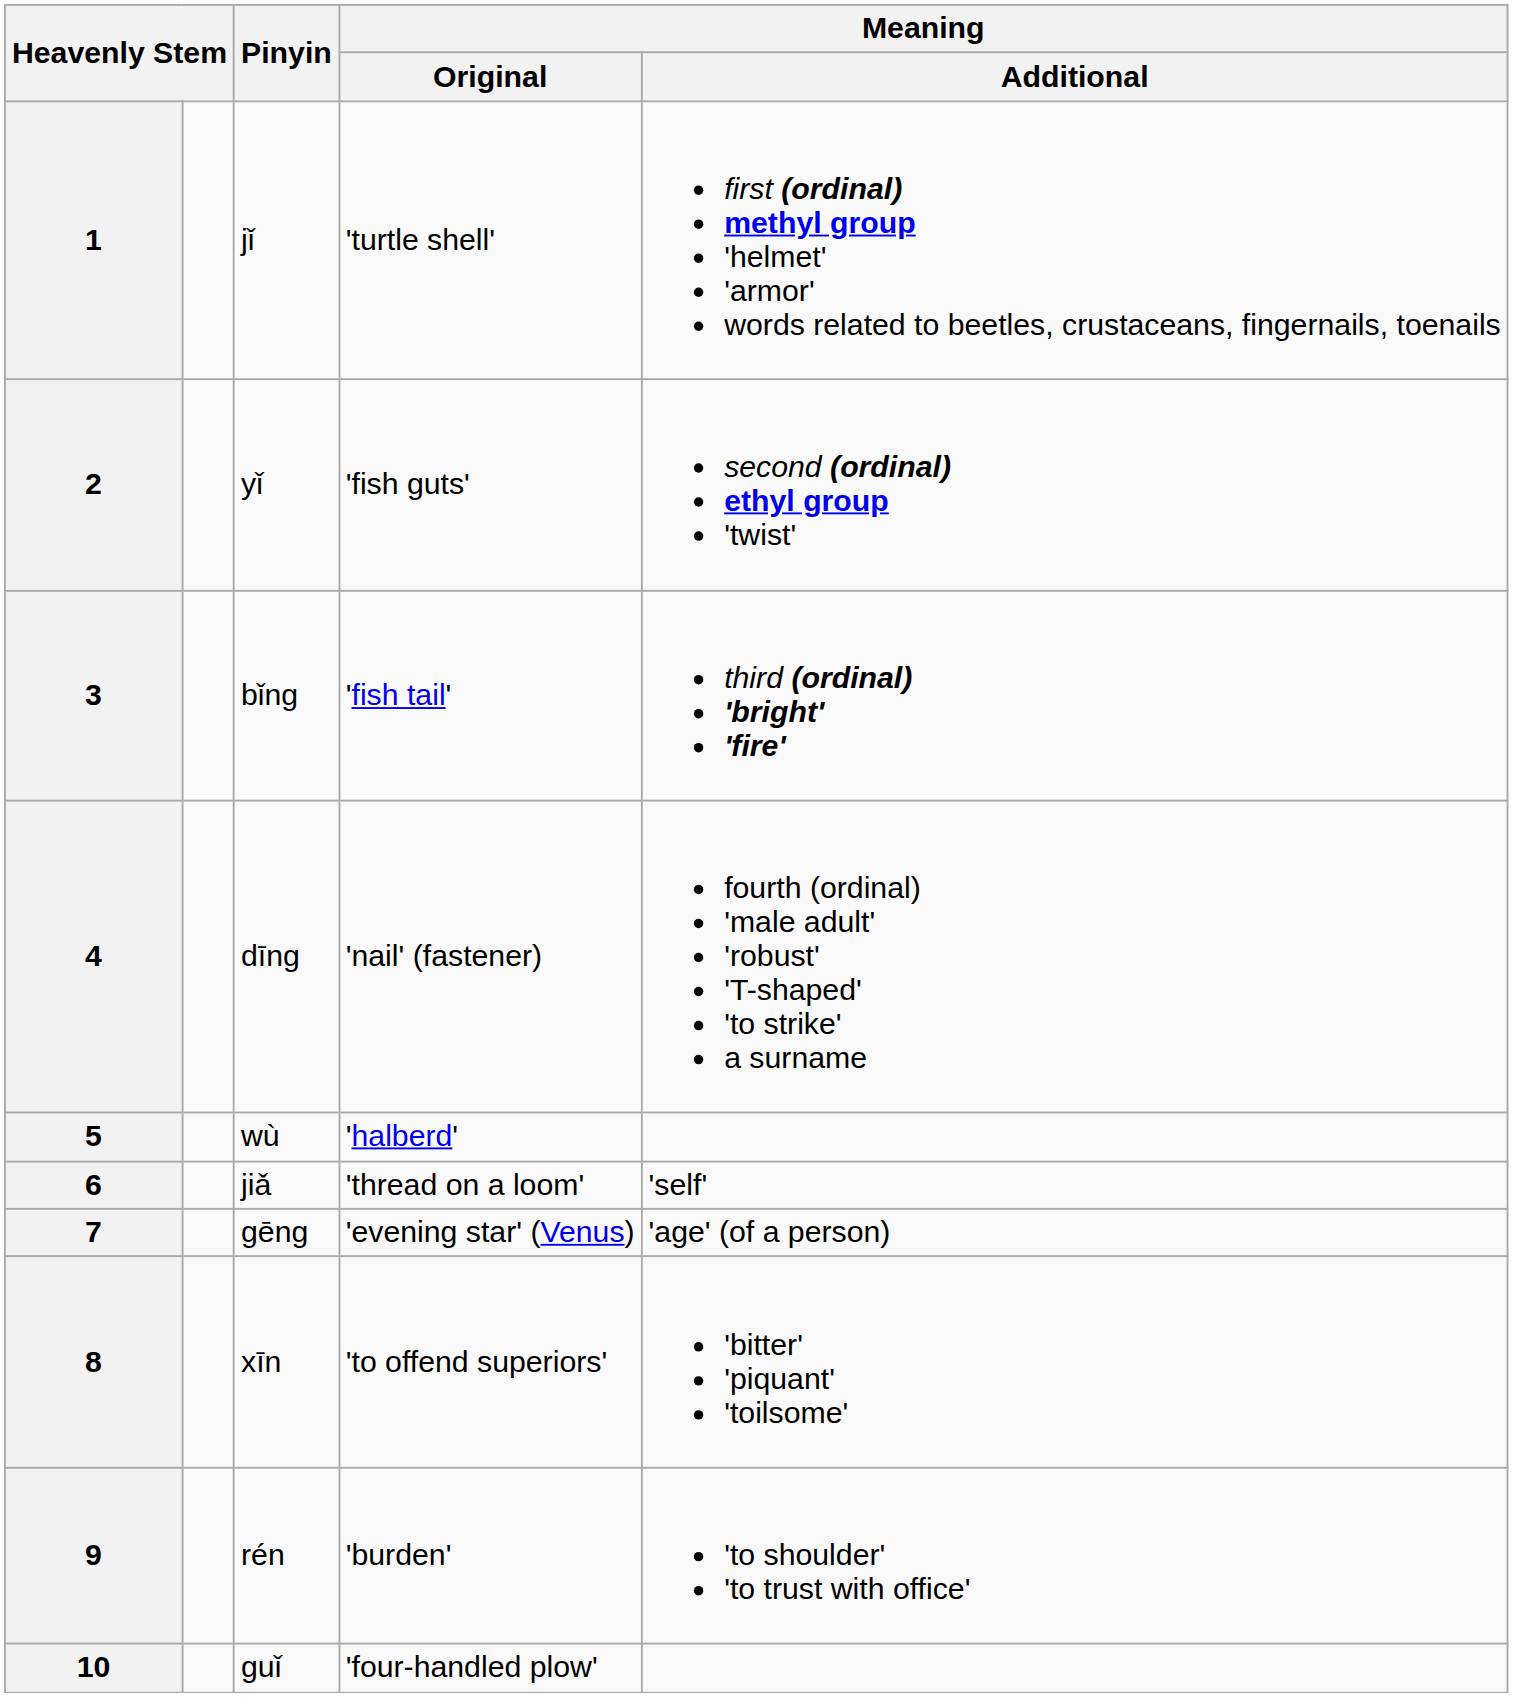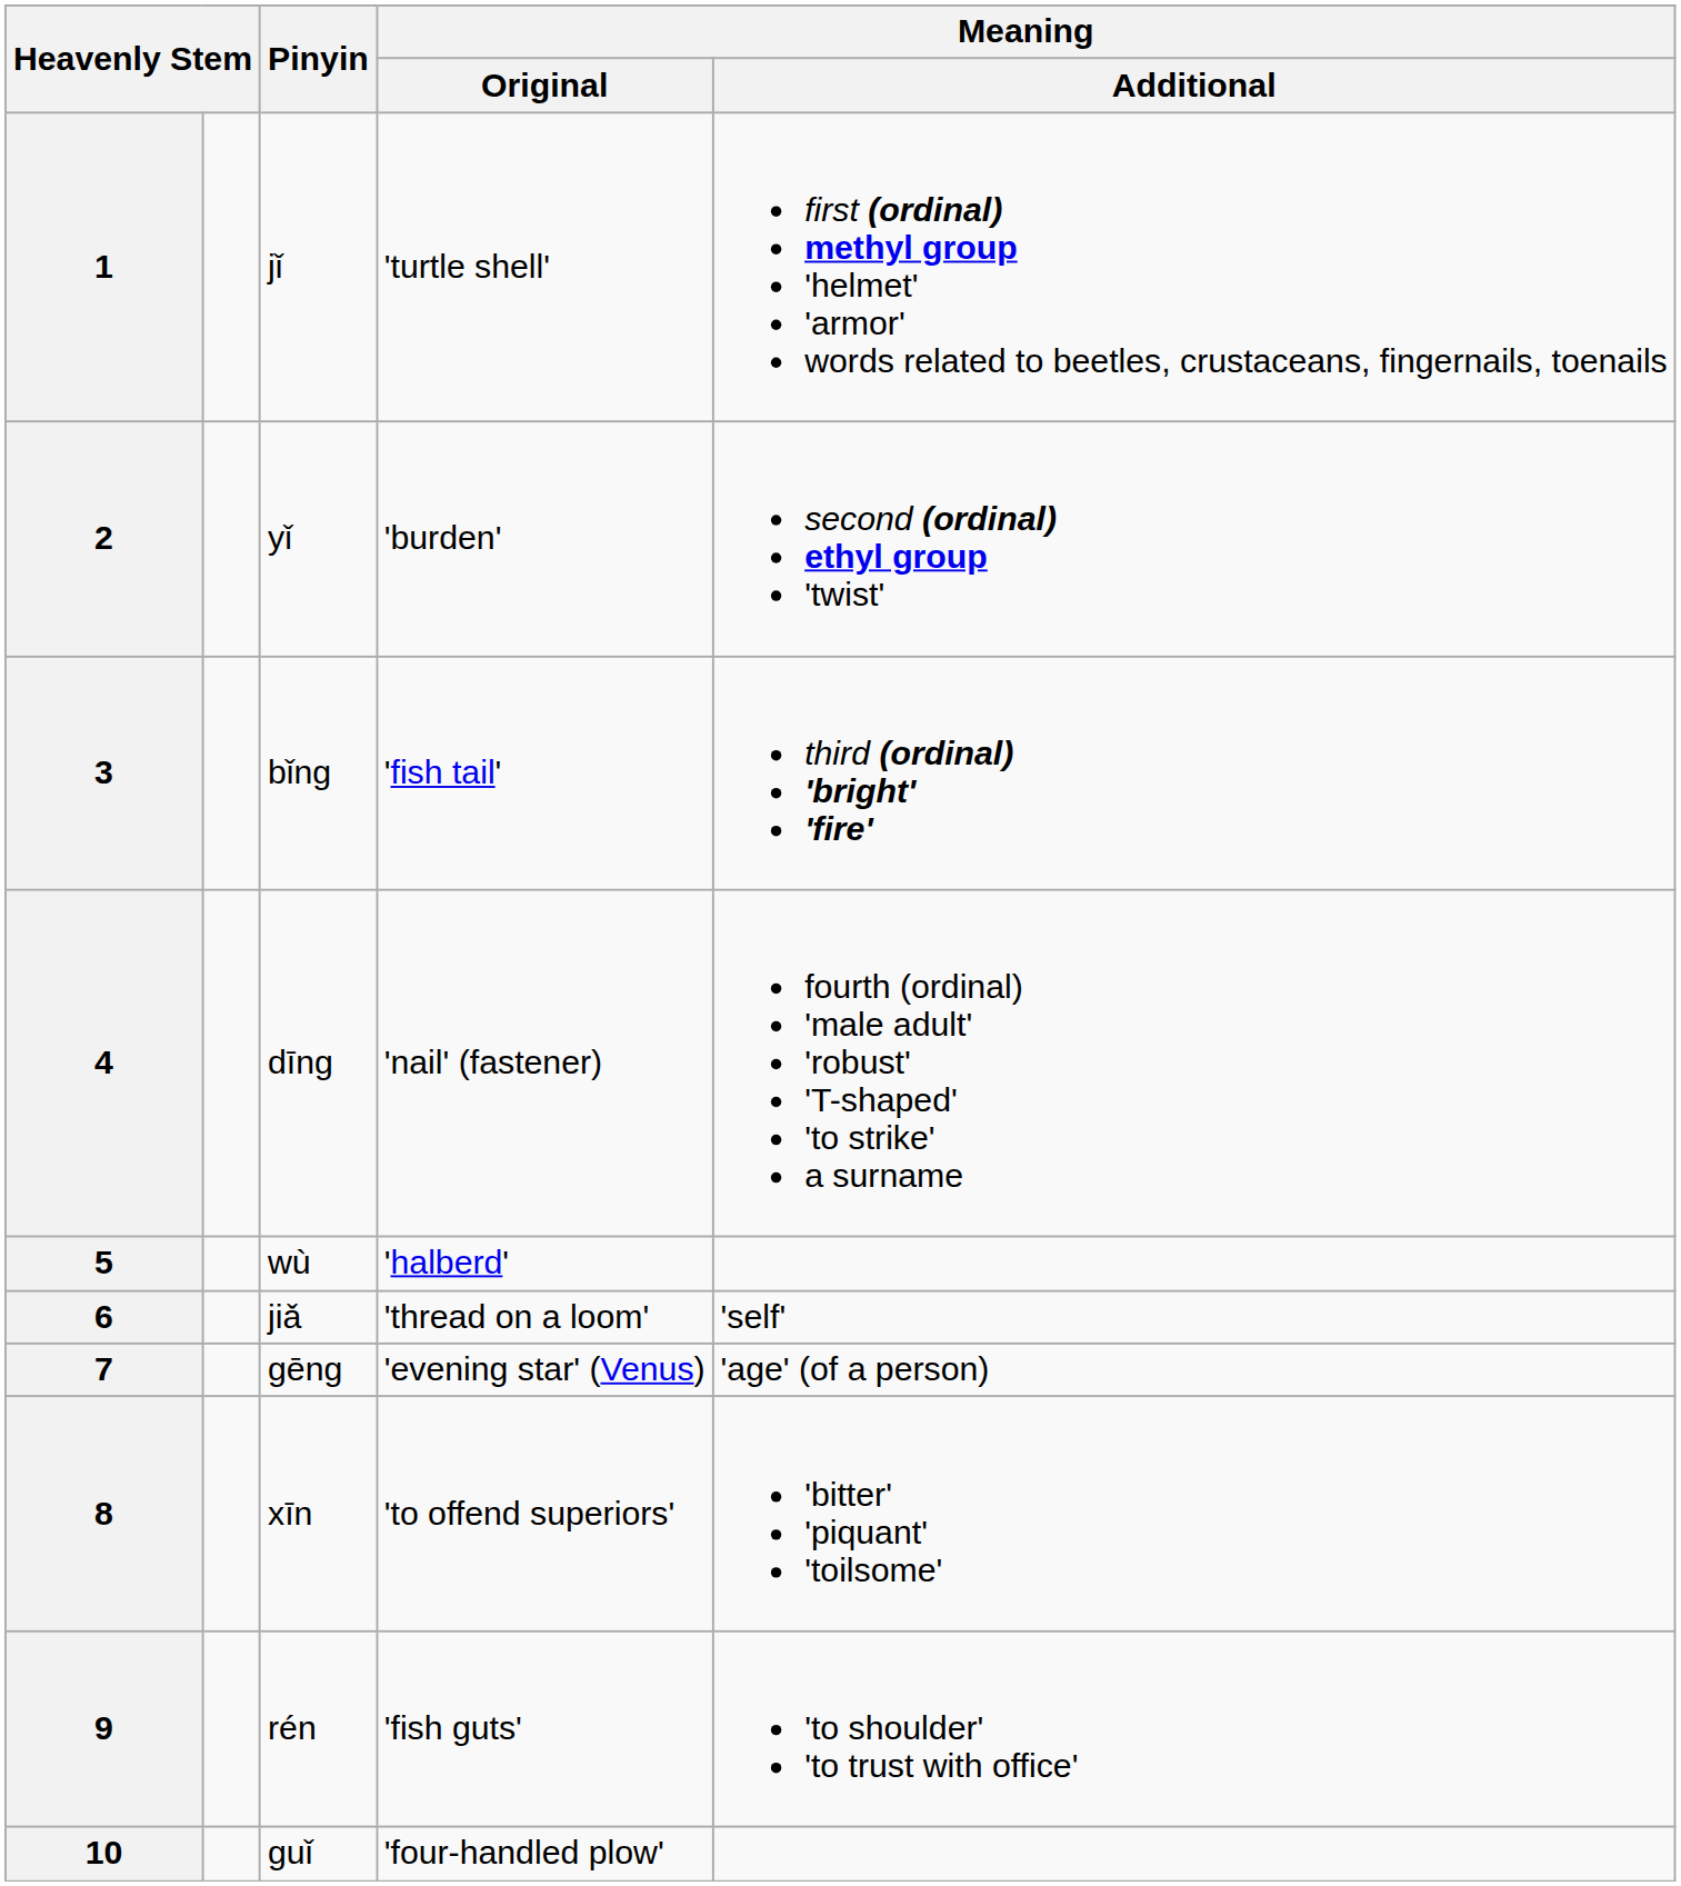 <table class="wikitable" border="1">
 <tr>
 <th scope="col" rowspan="2" colspan="2">Heavenly Stem</th>
 <th rowspan="2">Pinyin</th>
 <th colspan="2" scope="colgroup">Meaning</th>
 </tr>
 <tr>
 <th scope="col">Original</th>
 <th scope="col">Additional</th>
 </tr>
 <tr>
 <th scope="row" style="text-align:center">1</th>
 <td style="text-align:center"></td>
 <td>jǐ</td>
 <td>'turtle shell'</td>
 <td><br><ul><li><em>first<strong> (ordinal)</li><li></em><a href='#'>methyl group</a></strong></li><li>'helmet'</li><li>'armor'</li><li>words related to beetles, crustaceans, fingernails, toenails</li></ul></td>
 </tr>
 <tr>
 <th scope="row" style="text-align:center">2</th>
 <td style="text-align:center"></td>
 <td>yǐ</td>
-<td>'fish guts'</td>
+<td>'burden'</td>
 <td><br><ul><li><em>second<strong> (ordinal)</li><li></em><a href='#'>ethyl group</a></strong></li><li>'twist'</li></ul></td>
 </tr>
 <tr>
 <th scope="row" style="text-align:center">3</th>
 <td style="text-align:center"></td>
 <td>bǐng</td>
 <td>'<a href='#'>fish tail</a>'</td>
 <td><br><ul><li><em>third<strong> (ordinal)</li><li>'bright'</li><li>'fire'</li></ul></td>
 </tr>
 <tr>
 <th scope="row" style="text-align:center">4</th>
 <td style="text-align:center"></td>
 <td>dīng</td>
 <td>'nail' (fastener)</td>
 <td><br><ul><li></em>fourth</strong> (ordinal)</li><li>'male adult'</li><li>'robust'</li><li>'T-shaped'</li><li>'to strike'</li><li>a surname</li></ul></td>
 </tr>
 <tr>
 <th scope="row" style="text-align:center">5</th>
 <td style="text-align:center"></td>
 <td>wù</td>
 <td>'<a href='#'>halberd</a>'</td>
 <td></td>
 </tr>
 <tr>
 <th scope="row" style="text-align:center">6</th>
 <td style="text-align:center"></td>
 <td>jiǎ</td>
 <td>'thread on a loom'</td>
 <td>'self'</td>
 </tr>
 <tr>
 <th scope="row" style="text-align:center">7</th>
 <td style="text-align:center"></td>
 <td>gēng</td>
 <td>'evening star' (<a href='#'>Venus</a>)</td>
 <td>'age' (of a person)</td>
 </tr>
 <tr>
 <th scope="row" style="text-align:center">8</th>
 <td style="text-align:center"></td>
 <td>xīn</td>
 <td>'to offend superiors'</td>
 <td><br><ul><li>'bitter'</li><li>'piquant'</li><li>'toilsome'</li></ul></td>
 </tr>
 <tr>
 <th scope="row" style="text-align:center">9</th>
 <td style="text-align:center"></td>
 <td>rén</td>
-<td>'burden'</td>
+<td>'fish guts'</td>
 <td><br><ul><li>'to shoulder'</li><li>'to trust with office'</li></ul></td>
 </tr>
 <tr>
 <th scope="row" style="text-align:center">10</th>
 <td style="text-align:center"></td>
 <td>guǐ</td>
 <td>'four-handled plow'</td>
 <td></td>
 </tr>
 </table>
